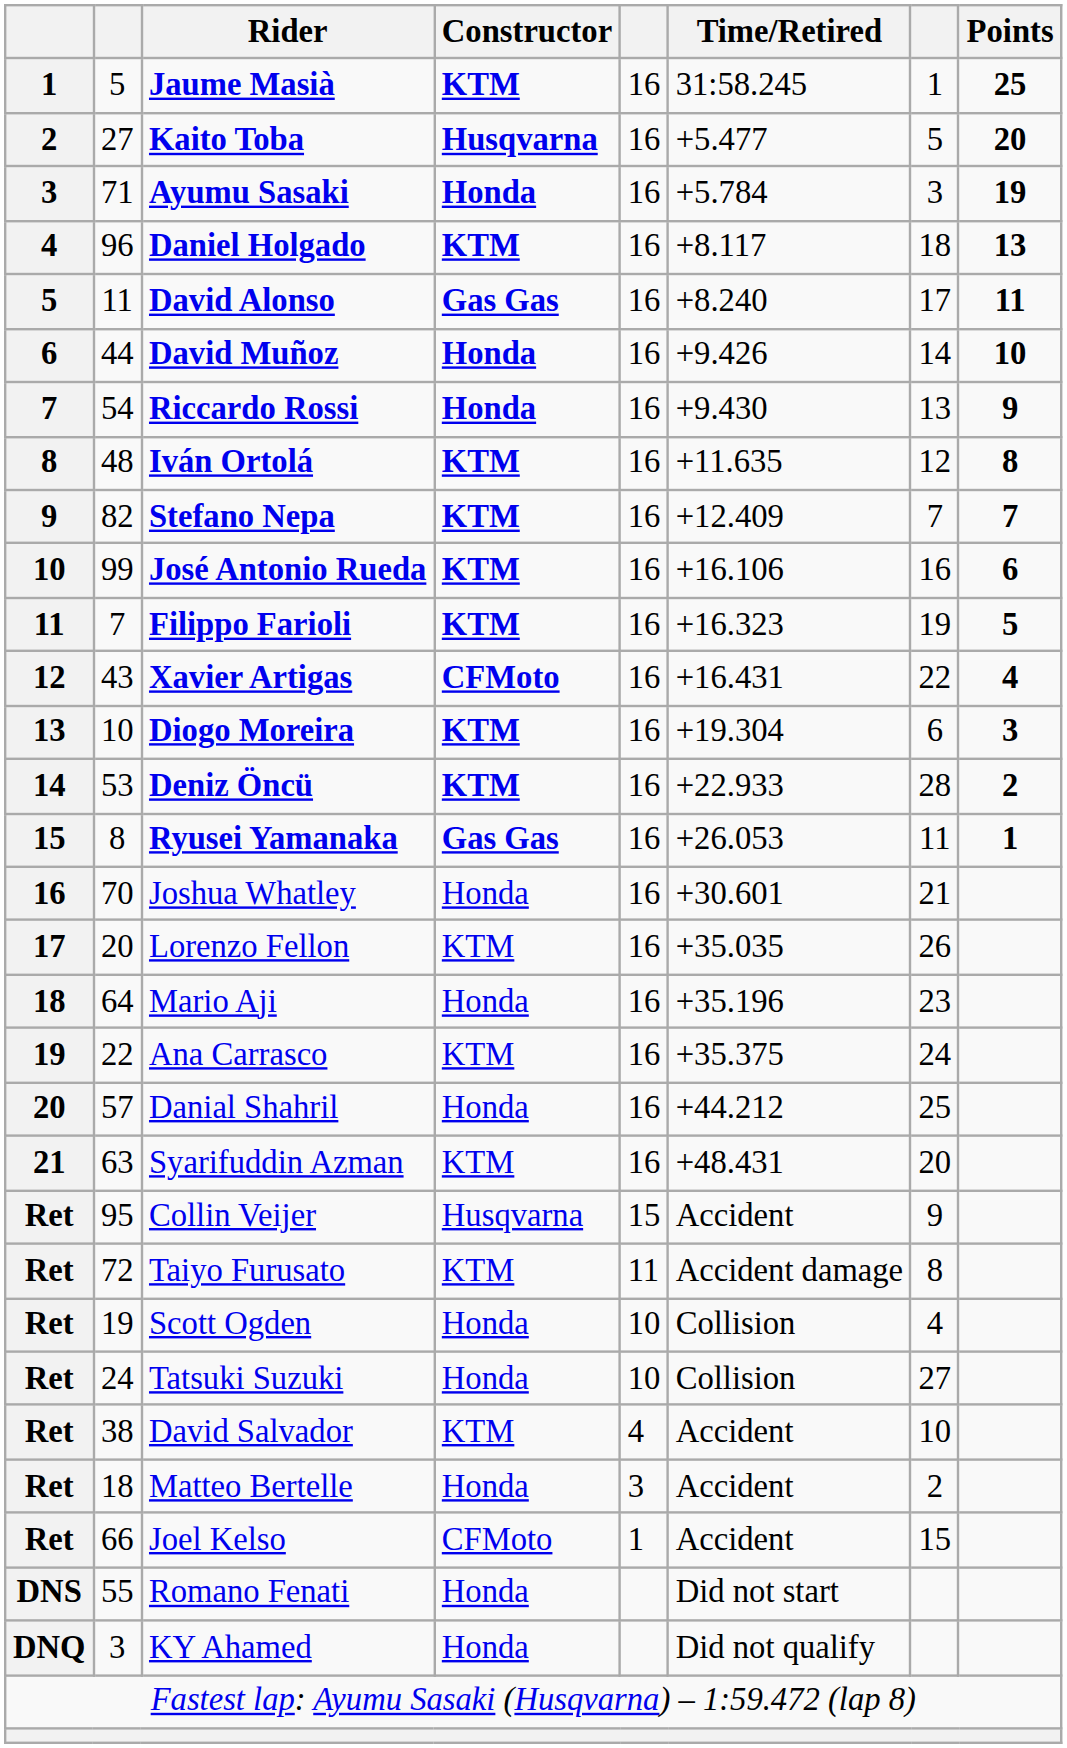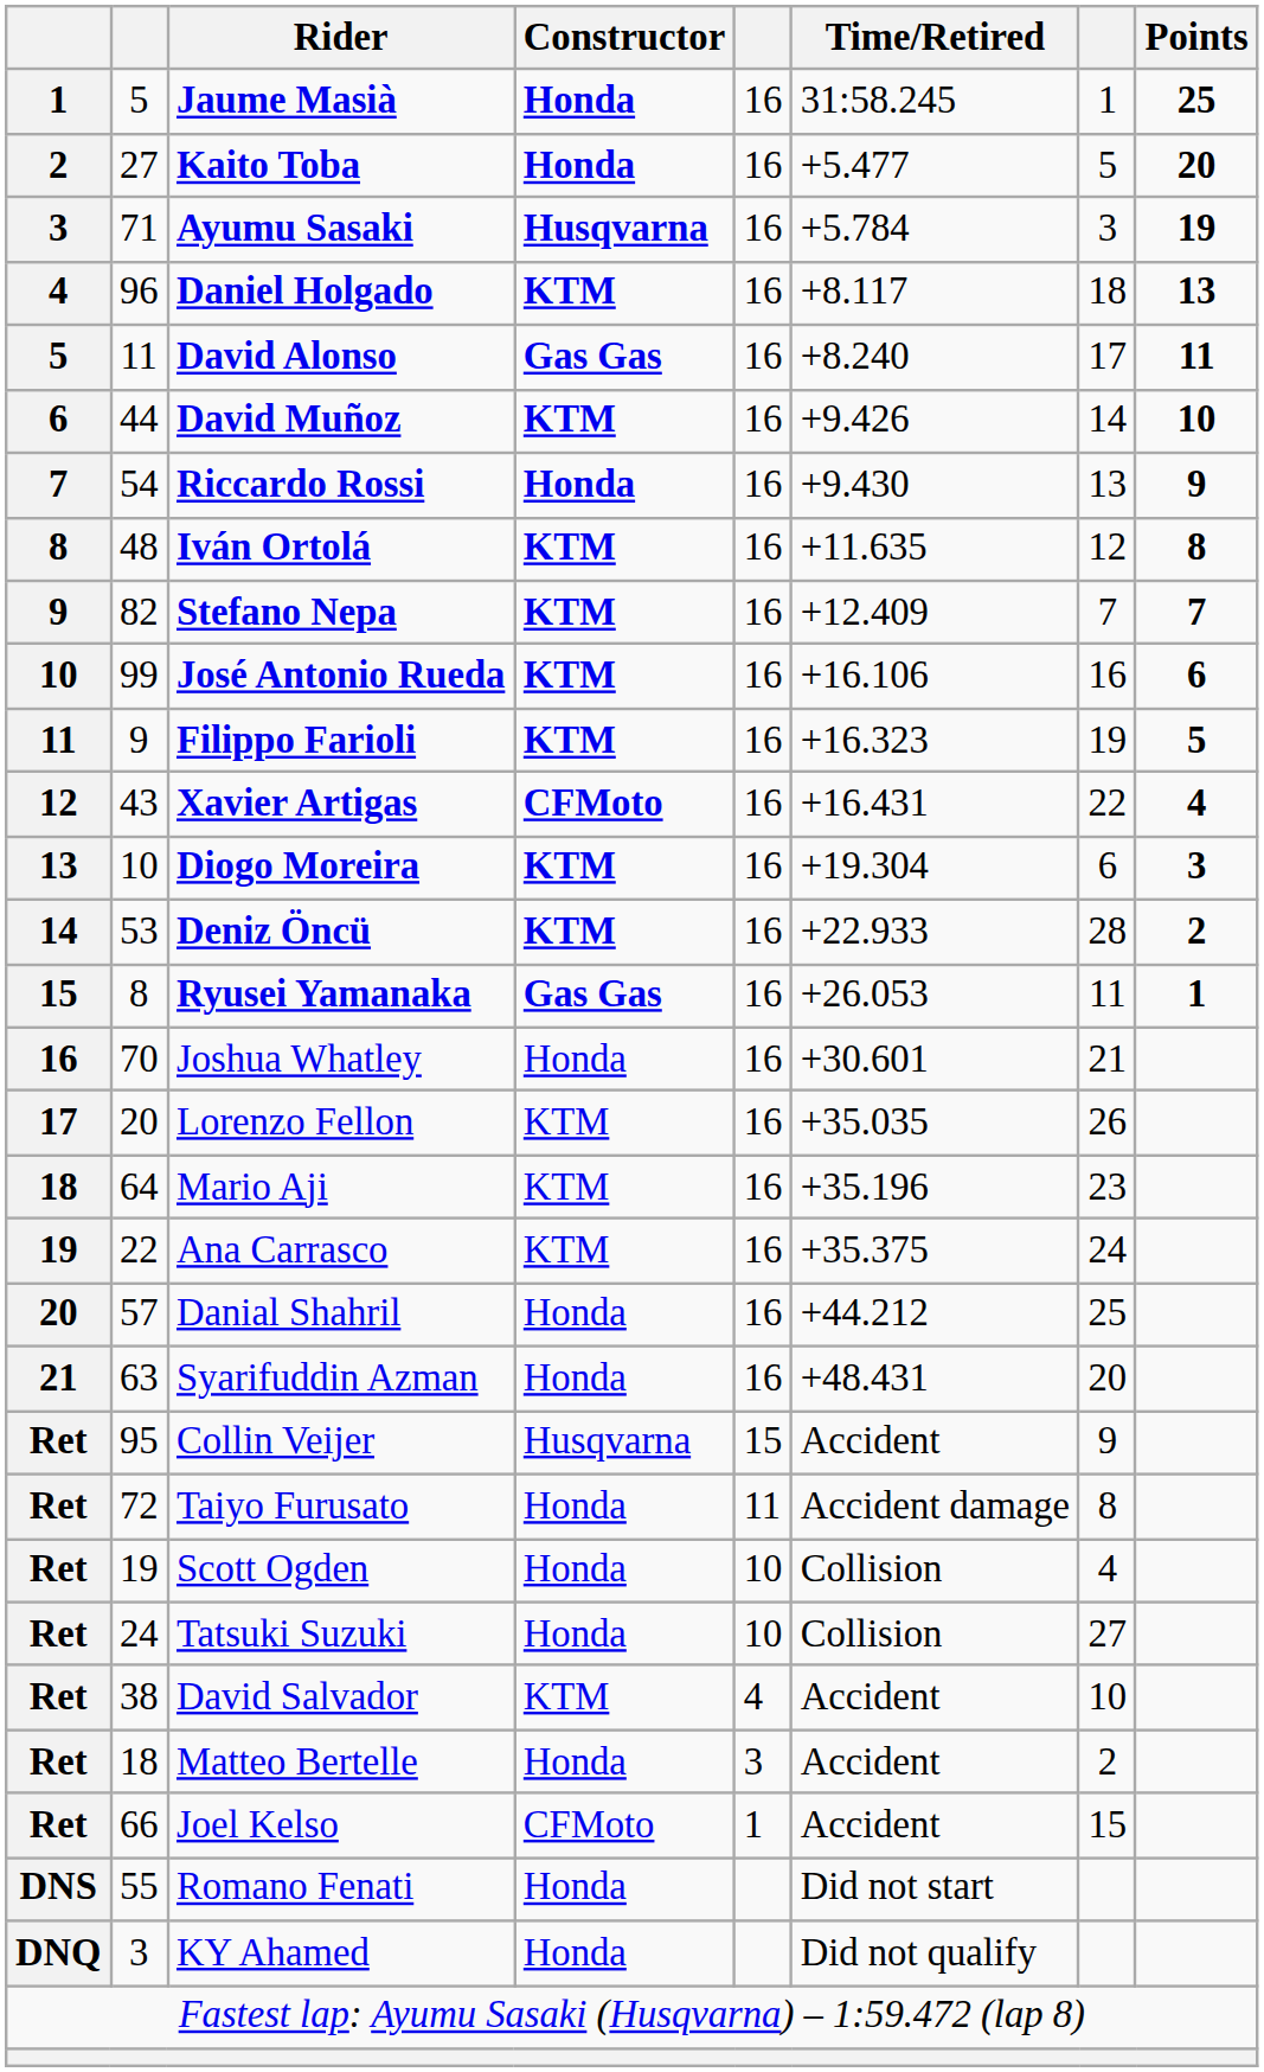 <table class="wikitable sortable" style="font-size: 85%;">
 <tr>
 <th scope="col"></th>
 <th scope="col"></th>
 <th scope="col">Rider</th>
 <th scope="col">Constructor</th>
 <th scope="col" class="unsortable"></th>
 <th scope="col" class="unsortable">Time/Retired</th>
 <th scope="col"></th>
 <th scope="col">Points</th>
 </tr>
 <tr>
 <th scope="row">1</th>
 <td align="center">5</td>
 <td data-sort-value="mas"> <strong><a href='#'>Jaume Masià</a></strong></td>
-<td><strong><a href='#'>KTM</a></strong></td>
+<td><strong><a href='#'>Honda</a></strong></td>
 <td>16</td>
 <td>31:58.245</td>
 <td align="center">1</td>
 <td align="center"><strong>25</strong></td>
 </tr>
 <tr>
 <th scope="row">2</th>
 <td align="center">27</td>
 <td data-sort-value="tob"> <strong><a href='#'>Kaito Toba</a></strong></td>
-<td><strong><a href='#'>Husqvarna</a></strong></td>
+<td><strong><a href='#'>Honda</a></strong></td>
 <td>16</td>
 <td>+5.477</td>
 <td align="center">5</td>
 <td align="center"><strong>20</strong></td>
 </tr>
 <tr>
 <th scope="row">3</th>
 <td align="center">71</td>
 <td data-sort-value="sas"> <strong><a href='#'>Ayumu Sasaki</a></strong></td>
-<td><strong><a href='#'>Honda</a></strong></td>
+<td><strong><a href='#'>Husqvarna</a></strong></td>
 <td>16</td>
 <td>+5.784</td>
 <td align="center">3</td>
 <td align="center"><strong>19</strong></td>
 </tr>
 <tr>
 <th scope="row">4</th>
 <td align="center">96</td>
 <td data-sort-value="hol"> <strong><a href='#'>Daniel Holgado</a></strong></td>
 <td><strong><a href='#'>KTM</a></strong></td>
 <td>16</td>
 <td>+8.117</td>
 <td align="center">18</td>
 <td align="center"><strong>13</strong></td>
 </tr>
 <tr>
 <th scope="row">5</th>
 <td align="center">11</td>
 <td data-sort-value="alo"> <strong><a href='#'>David Alonso</a></strong></td>
 <td><strong><a href='#'>Gas Gas</a></strong></td>
 <td>16</td>
 <td>+8.240</td>
 <td align="center">17</td>
 <td align="center"><strong>11</strong></td>
 </tr>
 <tr>
 <th scope="row">6</th>
 <td align="center">44</td>
 <td data-sort-value="mun"> <strong><a href='#'>David Muñoz</a></strong></td>
-<td><strong><a href='#'>Honda</a></strong></td>
+<td><strong><a href='#'>KTM</a></strong></td>
 <td>16</td>
 <td>+9.426</td>
 <td align="center">14</td>
 <td align="center"><strong>10</strong></td>
 </tr>
 <tr>
 <th scope="row">7</th>
 <td align="center">54</td>
 <td data-sort-value="ros"> <strong><a href='#'>Riccardo Rossi</a></strong></td>
 <td><strong><a href='#'>Honda</a></strong></td>
 <td>16</td>
 <td>+9.430</td>
 <td align="center">13</td>
 <td align="center"><strong>9</strong></td>
 </tr>
 <tr>
 <th scope="row">8</th>
 <td align="center">48</td>
 <td data-sort-value="ort"> <strong><a href='#'>Iván Ortolá</a></strong></td>
 <td><strong><a href='#'>KTM</a></strong></td>
 <td>16</td>
 <td>+11.635</td>
 <td align="center">12</td>
 <td align="center"><strong>8</strong></td>
 </tr>
 <tr>
 <th scope="row">9</th>
 <td align="center">82</td>
 <td data-sort-value="nep"> <strong><a href='#'>Stefano Nepa</a></strong></td>
 <td><strong><a href='#'>KTM</a></strong></td>
 <td>16</td>
 <td>+12.409</td>
 <td align="center">7</td>
 <td align="center"><strong>7</strong></td>
 </tr>
 <tr>
 <th scope="row">10</th>
 <td align="center">99</td>
 <td data-sort-value="rue"> <strong><a href='#'>José Antonio Rueda</a></strong></td>
 <td><strong><a href='#'>KTM</a></strong></td>
 <td>16</td>
 <td>+16.106</td>
 <td align="center">16</td>
 <td align="center"><strong>6</strong></td>
 </tr>
 <tr>
 <th scope="row">11</th>
-<td align="center">7</td>
+<td align="center">9</td>
 <td data-sort-value="far"> <strong><a href='#'>Filippo Farioli</a></strong></td>
 <td><strong><a href='#'>KTM</a></strong></td>
 <td>16</td>
 <td>+16.323</td>
 <td align="center">19</td>
 <td align="center"><strong>5</strong></td>
 </tr>
 <tr>
 <th scope="row">12</th>
 <td align="center">43</td>
 <td data-sort-value="art"> <strong><a href='#'>Xavier Artigas</a></strong></td>
 <td><strong><a href='#'>CFMoto</a></strong></td>
 <td>16</td>
 <td>+16.431</td>
 <td align="center">22</td>
 <td align="center"><strong>4</strong></td>
 </tr>
 <tr>
 <th scope="row">13</th>
 <td align="center">10</td>
 <td data-sort-value="mor"> <strong><a href='#'>Diogo Moreira</a></strong></td>
 <td><strong><a href='#'>KTM</a></strong></td>
 <td>16</td>
 <td>+19.304</td>
 <td align="center">6</td>
 <td align="center"><strong>3</strong></td>
 </tr>
 <tr>
 <th scope="row">14</th>
 <td align="center">53</td>
 <td data-sort-value="onc"> <strong><a href='#'>Deniz Öncü</a></strong></td>
 <td><strong><a href='#'>KTM</a></strong></td>
 <td>16</td>
 <td>+22.933</td>
 <td align="center">28</td>
 <td align="center"><strong>2</strong></td>
 </tr>
 <tr>
 <th scope="row">15</th>
 <td align="center">8</td>
 <td data-sort-value="yam"> <strong><a href='#'>Ryusei Yamanaka</a></strong></td>
 <td><strong><a href='#'>Gas Gas</a></strong></td>
 <td>16</td>
 <td>+26.053</td>
 <td align="center">11</td>
 <td align="center"><strong>1</strong></td>
 </tr>
 <tr>
 <th scope="row">16</th>
 <td align="center">70</td>
 <td data-sort-value="wha"> <a href='#'>Joshua Whatley</a></td>
 <td><a href='#'>Honda</a></td>
 <td>16</td>
 <td>+30.601</td>
 <td align="center">21</td>
 <td align="center"></td>
 </tr>
 <tr>
 <th scope="row">17</th>
 <td align="center">20</td>
 <td data-sort-value="fel"> <a href='#'>Lorenzo Fellon</a></td>
 <td><a href='#'>KTM</a></td>
 <td>16</td>
 <td>+35.035</td>
 <td align="center">26</td>
 <td align="center"></td>
 </tr>
 <tr>
 <th scope="row">18</th>
 <td align="center">64</td>
 <td data-sort-value="aji"> <a href='#'>Mario Aji</a></td>
-<td><a href='#'>Honda</a></td>
+<td><a href='#'>KTM</a></td>
 <td>16</td>
 <td>+35.196</td>
 <td align="center">23</td>
 <td align="center"></td>
 </tr>
 <tr>
 <th scope="row">19</th>
 <td align="center">22</td>
 <td data-sort-value="car"> <a href='#'>Ana Carrasco</a></td>
 <td><a href='#'>KTM</a></td>
 <td>16</td>
 <td>+35.375</td>
 <td align="center">24</td>
 <td align="center"></td>
 </tr>
 <tr>
 <th scope="row">20</th>
 <td align="center">57</td>
 <td data-sort-value="dan"> <a href='#'>Danial Shahril</a></td>
 <td><a href='#'>Honda</a></td>
 <td>16</td>
 <td>+44.212</td>
 <td align="center">25</td>
 <td align="center"></td>
 </tr>
 <tr>
 <th scope="row">21</th>
 <td align="center">63</td>
 <td data-sort-value="sya"> <a href='#'>Syarifuddin Azman</a></td>
-<td><a href='#'>KTM</a></td>
+<td><a href='#'>Honda</a></td>
 <td>16</td>
 <td>+48.431</td>
 <td align="center">20</td>
 <td align="center"></td>
 </tr>
 <tr>
 <th scope="row">Ret</th>
 <td align="center">95</td>
 <td data-sort-value="vei"> <a href='#'>Collin Veijer</a></td>
 <td><a href='#'>Husqvarna</a></td>
 <td>15</td>
 <td>Accident</td>
 <td align="center">9</td>
 <td align="center"></td>
 </tr>
 <tr>
 <th scope="row">Ret</th>
 <td align="center">72</td>
 <td data-sort-value="fur"> <a href='#'>Taiyo Furusato</a></td>
-<td><a href='#'>KTM</a></td>
+<td><a href='#'>Honda</a></td>
 <td>11</td>
 <td>Accident damage</td>
 <td align="center">8</td>
 <td align="center"></td>
 </tr>
 <tr>
 <th scope="row">Ret</th>
 <td align="center">19</td>
 <td data-sort-value="ogd"> <a href='#'>Scott Ogden</a></td>
 <td><a href='#'>Honda</a></td>
 <td>10</td>
 <td>Collision</td>
 <td align="center">4</td>
 <td align="center"></td>
 </tr>
 <tr>
 <th scope="row">Ret</th>
 <td align="center">24</td>
 <td data-sort-value="suz"> <a href='#'>Tatsuki Suzuki</a></td>
 <td><a href='#'>Honda</a></td>
 <td>10</td>
 <td>Collision</td>
 <td align="center">27</td>
 <td align="center"></td>
 </tr>
 <tr>
 <th scope="row">Ret</th>
 <td align="center">38</td>
 <td data-sort-value="sal"> <a href='#'>David Salvador</a></td>
 <td><a href='#'>KTM</a></td>
 <td>4</td>
 <td>Accident</td>
 <td align="center">10</td>
 <td align="center"></td>
 </tr>
 <tr>
 <th scope="row">Ret</th>
 <td align="center">18</td>
 <td data-sort-value="ber"> <a href='#'>Matteo Bertelle</a></td>
 <td><a href='#'>Honda</a></td>
 <td>3</td>
 <td>Accident</td>
 <td align="center">2</td>
 <td align="center"></td>
 </tr>
 <tr>
 <th scope="row">Ret</th>
 <td align="center">66</td>
 <td data-sort-value="kel"> <a href='#'>Joel Kelso</a></td>
 <td><a href='#'>CFMoto</a></td>
 <td>1</td>
 <td>Accident</td>
 <td align="center">15</td>
 <td align="center"></td>
 </tr>
 <tr>
 <th scope="row">DNS</th>
 <td align="center">55</td>
 <td data-sort-value="fen"> <a href='#'>Romano Fenati</a></td>
 <td><a href='#'>Honda</a></td>
 <td></td>
 <td>Did not start</td>
 <td></td>
 <td></td>
 </tr>
 <tr>
 <th scope="row">DNQ</th>
 <td align="center">3</td>
 <td data-sort-value="aha"> <a href='#'>KY Ahamed</a></td>
 <td><a href='#'>Honda</a></td>
 <td></td>
 <td>Did not qualify</td>
 <td></td>
 <td></td>
 </tr>
 <tr class="sortbottom">
 <td colspan="8" style="text-align:center"><em><a href='#'>Fastest lap</a>:  <a href='#'>Ayumu Sasaki</a> (<a href='#'>Husqvarna</a>) – 1:59.472 (lap 8)</em></td>
 </tr>
 <tr>
 <th colspan=8></th>
 </tr>
 </table>
